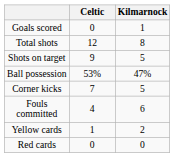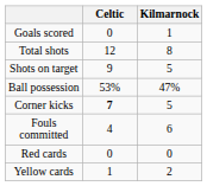 <table class="wikitable" style="text-align: center;float:right">
 <tr>
 <th width=100></th>
 <th width=70>Celtic</th>
 <th width=70>Kilmarnock</th>
 </tr>
 <tr>
 <td>Goals scored</td>
 <td>0</td>
 <td>1</td>
 </tr>
 <tr>
 <td>Total shots</td>
 <td>12</td>
 <td>8</td>
 </tr>
 <tr>
 <td>Shots on target</td>
 <td>9</td>
 <td>5</td>
 </tr>
 <tr>
 <td>Ball possession</td>
 <td>53%</td>
 <td>47%</td>
 </tr>
 <tr>
 <td>Corner kicks</td>
-<td>7</td>
+<td><strong>7</strong></td>
 <td>5</td>
 </tr>
 <tr>
 <td>Fouls committed</td>
 <td>4</td>
 <td>6</td>
 </tr>
 <tr>
+<td>Red cards</td>
+<td>0</td>
+<td>0</td>
+</tr>
+<tr>
 <td>Yellow cards</td>
 <td>1</td>
 <td>2</td>
 </tr>
-<tr>
-<td>Red cards</td>
-<td>0</td>
-<td>0</td>
-</tr>
 </table>
